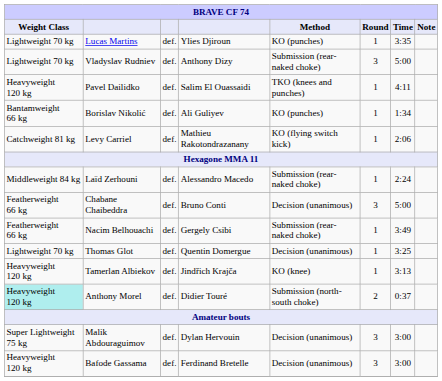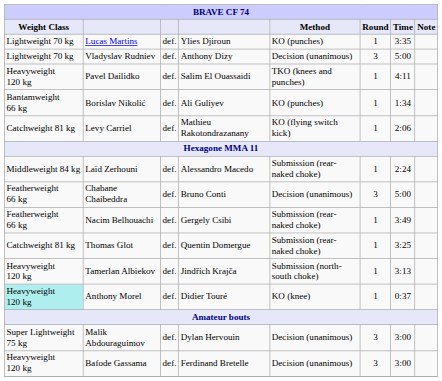 <table class="wikitable" style="font-size: 80%;">
 <tr>
 <th colspan="8" style="background-color: #ccf; color: #000080; text-align: center;"><strong>BRAVE CF 74</strong></th>
 </tr>
 <tr>
 <th colspan="1" style="background-color: #E6E8FA; color: #000000; text-align: center;">Weight Class</th>
 <th colspan="1" style="background-color: #E6E8FA; color: #000000; text-align: center;"></th>
 <th colspan="1" style="background-color: #E6E8FA; color: #000000; text-align: center;"></th>
 <th colspan="1" style="background-color: #E6E8FA; color: #000000; text-align: center;"></th>
 <th colspan="1" style="background-color: #E6E8FA; color: #000000; text-align: center;">Method</th>
 <th colspan="1" style="background-color: #E6E8FA; color: #000000; text-align: center;">Round</th>
 <th colspan="1" style="background-color: #E6E8FA; color: #000000; text-align: center;">Time</th>
 <th colspan="1" style="background-color: #E6E8FA; color: #000000; text-align: center;">Note</th>
 </tr>
 <tr>
 <td>Lightweight 70 kg</td>
 <td> <a href='#'>Lucas Martins</a></td>
 <td>def.</td>
 <td> Ylies Djiroun</td>
 <td>KO (punches)</td>
 <td align=center>1</td>
 <td align=center>3:35</td>
 <td></td>
 </tr>
 <tr>
 <td>Lightweight 70 kg</td>
 <td> Vladyslav Rudniev</td>
 <td>def.</td>
 <td> Anthony Dizy</td>
-<td>Submission (rear-naked choke)</td>
+<td>Decision (unanimous)</td>
 <td align=center>3</td>
 <td align=center>5:00</td>
 <td></td>
 </tr>
 <tr>
 <td>Heavyweight 120 kg</td>
 <td> Pavel Dailidko</td>
 <td>def.</td>
 <td> Salim El Ouassaidi</td>
 <td>TKO (knees and punches)</td>
 <td align=center>1</td>
 <td align=center>4:11</td>
 <td></td>
 </tr>
 <tr>
 <td>Bantamweight 66 kg</td>
 <td> Borislav Nikolić</td>
 <td>def.</td>
 <td> Ali Guliyev</td>
 <td>KO (punches)</td>
 <td align=center>1</td>
 <td align=center>1:34</td>
 <td></td>
 </tr>
 <tr>
 <td>Catchweight 81 kg</td>
 <td> Levy Carriel</td>
 <td>def.</td>
 <td> Mathieu Rakotondrazanany</td>
 <td>KO (flying switch kick)</td>
 <td align=center>1</td>
 <td align=center>2:06</td>
 <td></td>
 </tr>
 <tr>
 <th colspan="8" style="background-color: #E6E8FA; color: #000080; text-align: center;"><strong>Hexagone MMA 11</strong></th>
 </tr>
 <tr>
 <td>Middleweight 84 kg</td>
 <td> Laïd Zerhouni</td>
 <td>def.</td>
 <td> Alessandro Macedo</td>
 <td>Submission (rear-naked choke)</td>
 <td align=center>1</td>
 <td align=center>2:24</td>
 <td></td>
 </tr>
 <tr>
 <td>Featherweight 66 kg</td>
 <td> Chabane Chaibeddra</td>
 <td>def.</td>
 <td> Bruno Conti</td>
 <td>Decision (unanimous)</td>
 <td align=center>3</td>
 <td align=center>5:00</td>
 <td></td>
 </tr>
 <tr>
 <td>Featherweight 66 kg</td>
 <td> Nacim Belhouachi</td>
 <td>def.</td>
 <td> Gergely Csibi</td>
 <td>Submission (rear-naked choke)</td>
 <td align=center>1</td>
 <td align=center>3:49</td>
 <td></td>
 </tr>
 <tr>
-<td>Lightweight 70 kg</td>
+<td>Catchweight 81 kg</td>
 <td> Thomas Glot</td>
 <td>def.</td>
 <td> Quentin Domergue</td>
-<td>Decision (unanimous)</td>
+<td>Submission (rear-naked choke)</td>
 <td align=center>1</td>
 <td align=center>3:25</td>
 <td></td>
 </tr>
 <tr>
 <td>Heavyweight 120 kg</td>
 <td> Tamerlan Albiekov</td>
 <td>def.</td>
 <td> Jindřich Krajča</td>
-<td>KO (knee)</td>
+<td>Submission (north-south choke)</td>
 <td align=center>1</td>
 <td align=center>3:13</td>
 <td></td>
 </tr>
 <tr>
 <td style="background: paleturquoise;">Heavyweight 120 kg</td>
 <td> Anthony Morel</td>
 <td>def.</td>
 <td> Didier Touré</td>
-<td>Submission (north-south choke)</td>
-<td align=center>2</td>
+<td>KO (knee)</td>
+<td align=center>1</td>
 <td align=center>0:37</td>
 <td></td>
 </tr>
 <tr>
 <th colspan="8" style="background-color: #E6E8FA; color: #000080; text-align: center;"><strong>Amateur bouts</strong></th>
 </tr>
 <tr>
 <td>Super Lightweight 75 kg</td>
 <td> Malik Abdouraguimov</td>
 <td>def.</td>
 <td> Dylan Hervouin</td>
 <td>Decision (unanimous)</td>
 <td align=center>3</td>
 <td align=center>3:00</td>
 <td></td>
 </tr>
 <tr>
 <td>Heavyweight 120 kg</td>
 <td> Bafode Gassama</td>
 <td>def.</td>
 <td> Ferdinand Bretelle</td>
 <td>Decision (unanimous)</td>
 <td align=center>3</td>
 <td align=center>3:00</td>
 <td></td>
 </tr>
 <tr>
 </tr>
 </table>
